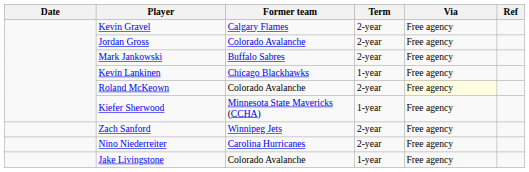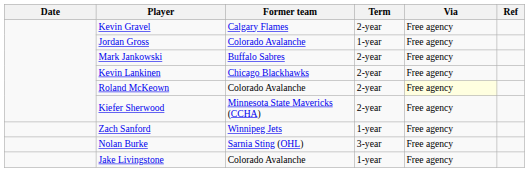 <table class="wikitable">
 <tr style="background:#ddd; text-align:center;">
 <th style="width: 10em;">Date</th>
 <th style="width: 14em;">Player</th>
 <th style="width: 14em;">Former team</th>
 <th style="width: 5em;">Term</th>
 <th style="width: 10em;">Via</th>
 <th style="width: 2.5em;">Ref</th>
 </tr>
 <tr>
 <td rowspan=6></td>
 <td><a href='#'>Kevin Gravel</a></td>
 <td><a href='#'>Calgary Flames</a></td>
 <td>2-year</td>
 <td>Free agency</td>
 <td></td>
 </tr>
 <tr>
 <td><a href='#'>Jordan Gross</a></td>
 <td><a href='#'>Colorado Avalanche</a></td>
-<td>2-year</td>
+<td>1-year</td>
 <td>Free agency</td>
 <td></td>
 </tr>
 <tr>
 <td><a href='#'>Mark Jankowski</a></td>
 <td><a href='#'>Buffalo Sabres</a></td>
 <td>2-year</td>
 <td>Free agency</td>
 <td></td>
 </tr>
 <tr>
 <td><a href='#'>Kevin Lankinen</a></td>
 <td><a href='#'>Chicago Blackhawks</a></td>
-<td>1-year</td>
+<td>2-year</td>
 <td>Free agency</td>
 <td></td>
 </tr>
 <tr>
 <td><a href='#'>Roland McKeown</a></td>
 <td>Colorado Avalanche</td>
 <td>2-year</td>
 <td style="background: lightyellow;">Free agency</td>
 <td></td>
 </tr>
 <tr>
 <td><a href='#'>Kiefer Sherwood</a></td>
 <td><a href='#'>Minnesota State Mavericks</a> (<a href='#'>CCHA</a>)</td>
-<td>1-year</td>
+<td>2-year</td>
 <td>Free agency</td>
 <td></td>
 </tr>
 <tr>
 <td></td>
 <td><a href='#'>Zach Sanford</a></td>
 <td><a href='#'>Winnipeg Jets</a></td>
-<td>2-year</td>
+<td>1-year</td>
 <td>Free agency</td>
 <td></td>
 </tr>
 <tr>
 <td></td>
-<td><a href='#'>Nino Niederreiter</a></td>
-<td><a href='#'>Carolina Hurricanes</a></td>
-<td>2-year</td>
+<td><a href='#'>Nolan Burke</a></td>
+<td><a href='#'>Sarnia Sting</a> (<a href='#'>OHL</a>)</td>
+<td>3-year</td>
 <td>Free agency</td>
 <td></td>
 </tr>
 <tr>
 <td></td>
 <td><a href='#'>Jake Livingstone</a></td>
 <td>Colorado Avalanche</td>
 <td>1-year</td>
 <td>Free agency</td>
 <td></td>
 </tr>
 </table>
